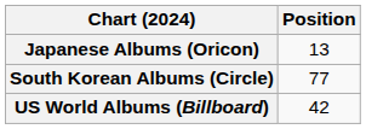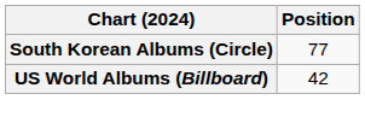 <table class="wikitable plainrowheaders sortable" style="text-align:center">
 <tr>
 <th scope="col">Chart (2024)</th>
 <th scope="col">Position</th>
-</tr>
-<tr>
-<th scope="row">Japanese Albums (Oricon)</th>
-<td>13</td>
 </tr>
 <tr>
 <th scope="row">South Korean Albums (Circle)</th>
 <td>77</td>
 </tr>
 <tr>
 <th scope="row">US World Albums (<em>Billboard</em>) </th>
 <td>42</td>
 </tr>
 </table>
